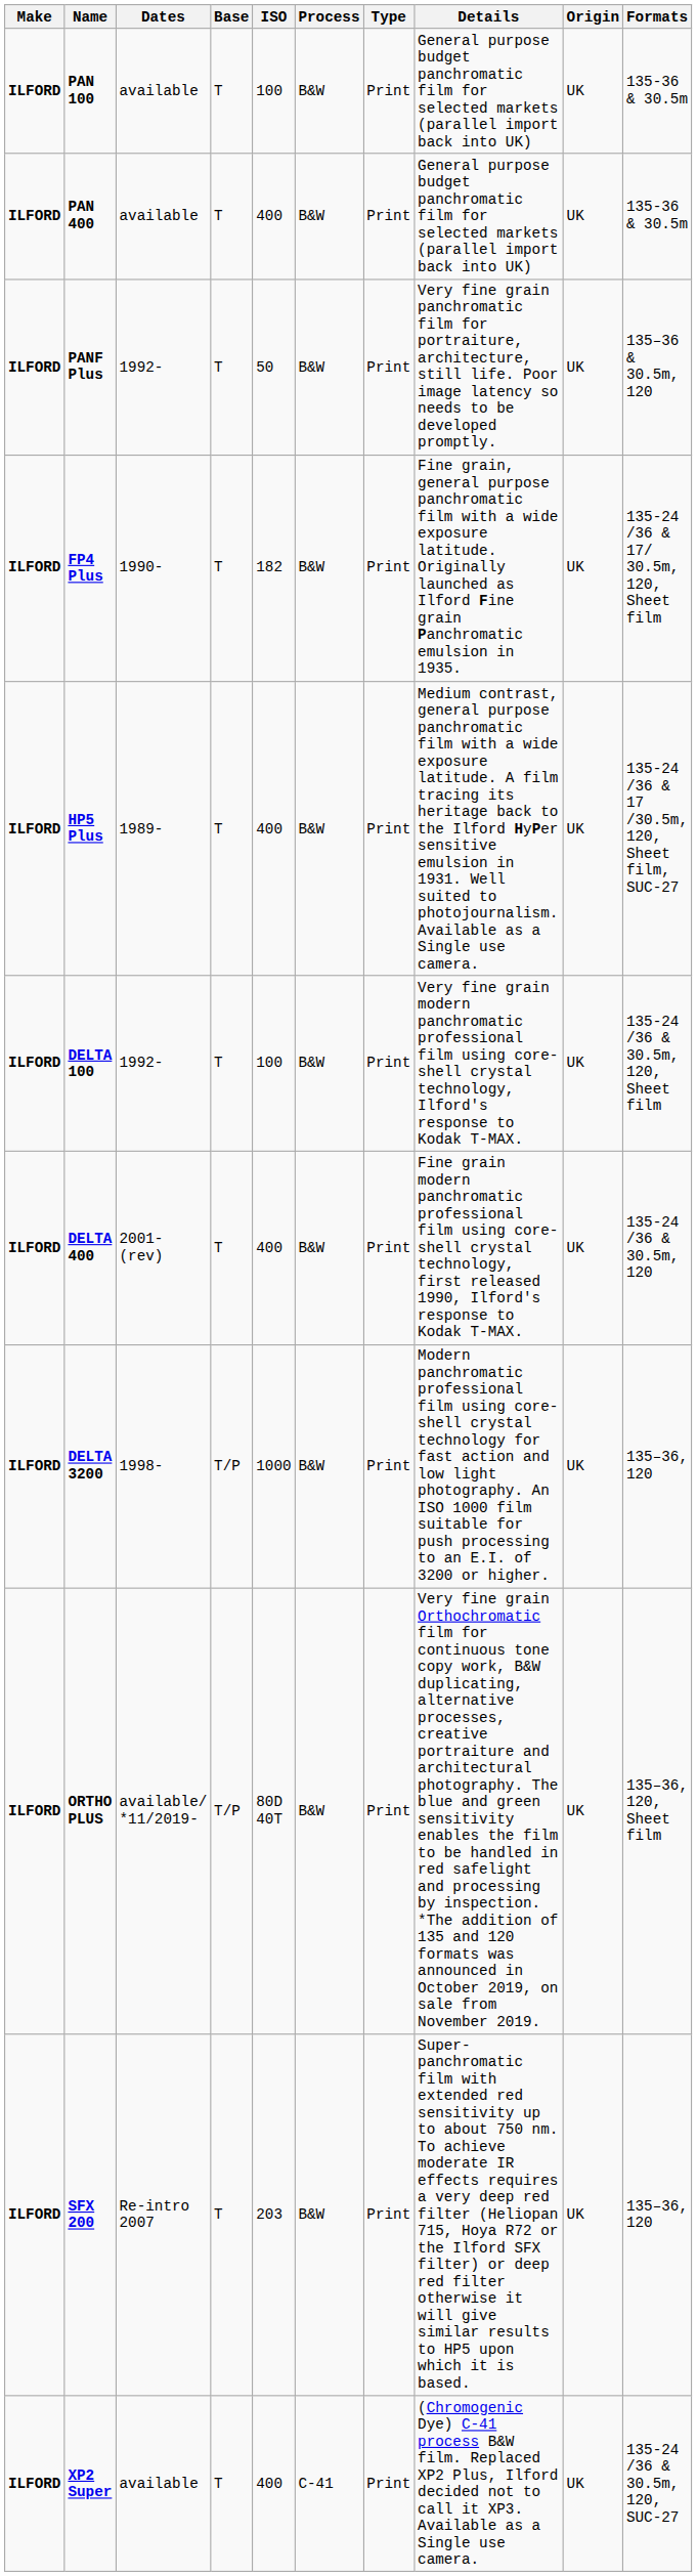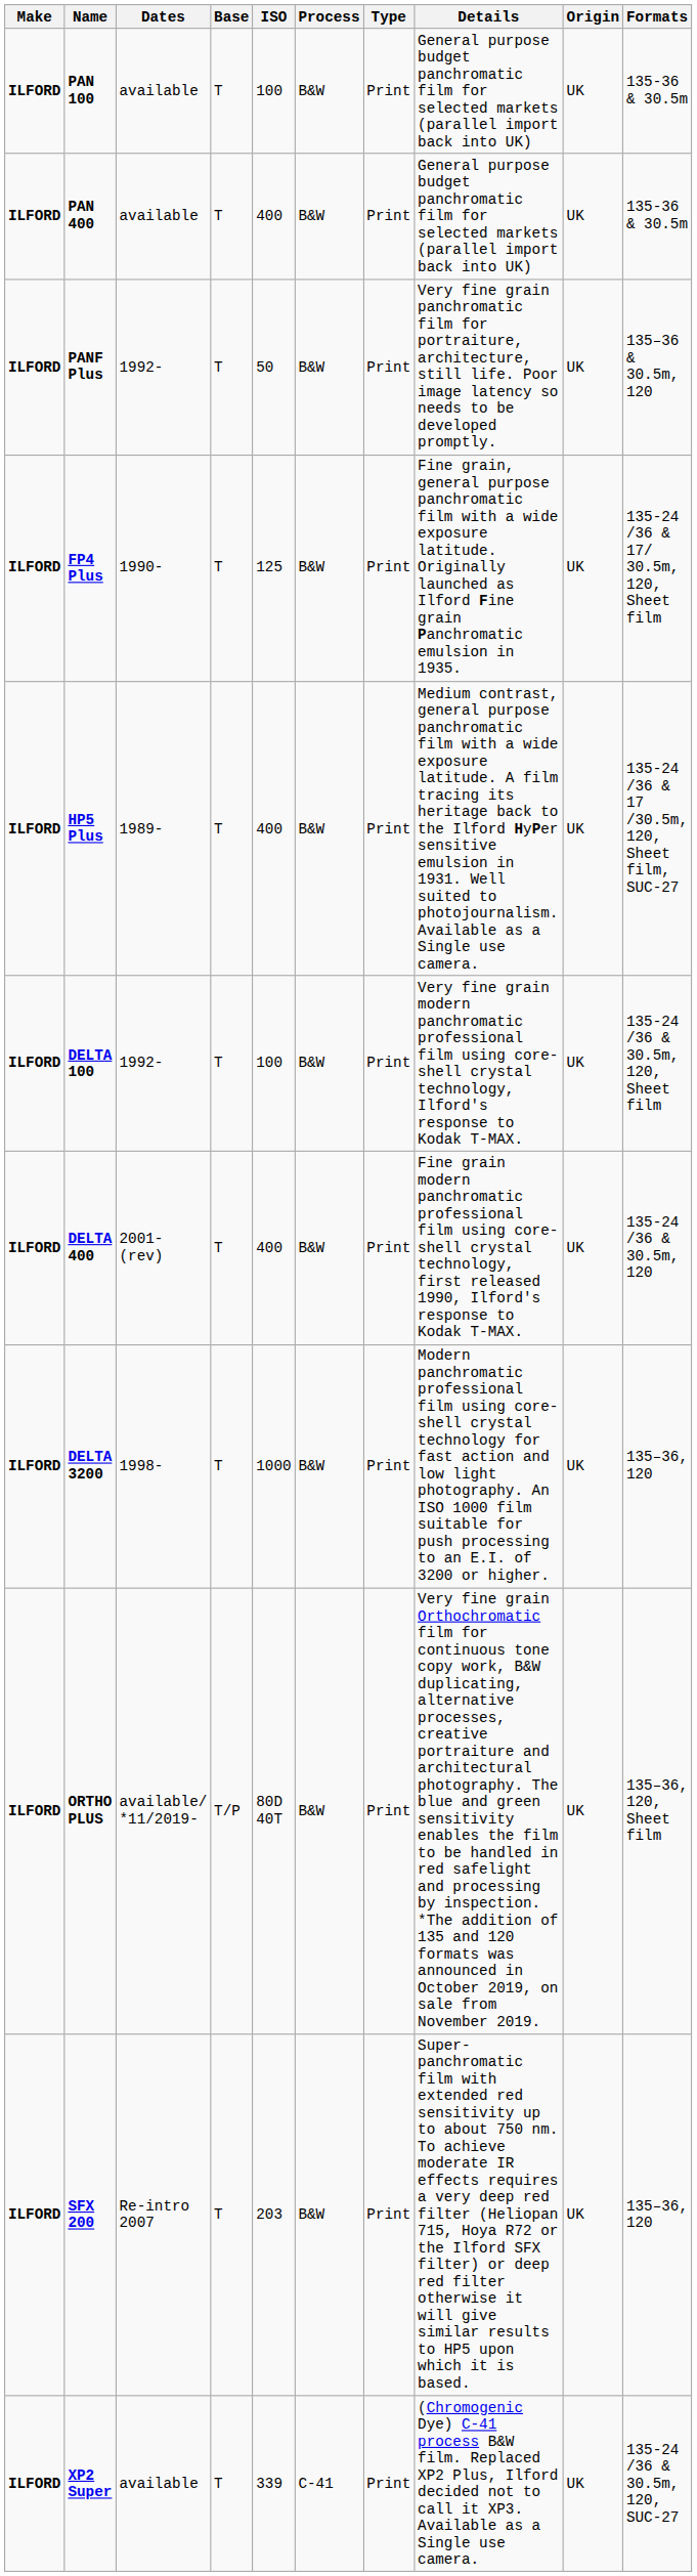 <table class="wikitable">
 <tr>
 <th scope="col" style="width: 100px;">Make</th>
 <th scope="col" style="width: 120px;">Name</th>
 <th scope="col" style="width: 80px;">Dates</th>
 <th scope="col" style="width: 30px;">Base</th>
 <th scope="col" style="width: 45px;">ISO</th>
 <th scope="col" style="width: 40px;">Process</th>
 <th scope="col" style="width: 40px;">Type</th>
 <th scope="col" style="width: 500px;">Details</th>
 <th scope="col" style="width: 60px;">Origin</th>
 <th scope="col" style="width: 80px;">Formats</th>
 </tr>
 <tr>
 <td><strong>ILFORD</strong></td>
 <td><strong>PAN 100</strong></td>
 <td>available</td>
 <td>T</td>
 <td>100</td>
 <td>B&W</td>
 <td>Print</td>
 <td>General purpose budget panchromatic film for selected markets (parallel import back into UK)</td>
 <td>UK</td>
 <td>135-36 & 30.5m</td>
 </tr>
 <tr>
 <td><strong>ILFORD</strong></td>
 <td><strong>PAN 400</strong></td>
 <td>available</td>
 <td>T</td>
 <td>400</td>
 <td>B&W</td>
 <td>Print</td>
 <td>General purpose budget panchromatic film for selected markets (parallel import back into UK)</td>
 <td>UK</td>
 <td>135-36 & 30.5m</td>
 </tr>
 <tr>
 <td><strong>ILFORD</strong></td>
 <td><strong>PANF Plus</strong></td>
 <td>1992-</td>
 <td>T</td>
 <td>50</td>
 <td>B&W</td>
 <td>Print</td>
 <td>Very fine grain panchromatic film for portraiture, architecture, still life. Poor image latency so needs to be developed promptly.</td>
 <td>UK</td>
 <td>135–36 & 30.5m, 120</td>
 </tr>
 <tr>
 <td><strong>ILFORD</strong></td>
 <td><strong><a href='#'>FP4 Plus</a></strong></td>
 <td>1990-</td>
 <td>T</td>
-<td>182</td>
+<td>125</td>
 <td>B&W</td>
 <td>Print</td>
 <td>Fine grain, general purpose panchromatic film with a wide exposure latitude. Originally launched as Ilford <strong>F</strong>ine grain <strong>P</strong>anchromatic emulsion in 1935.</td>
 <td>UK</td>
 <td>135-24 /36 & 17/ 30.5m, 120, Sheet film</td>
 </tr>
 <tr>
 <td><strong>ILFORD</strong></td>
 <td><strong><a href='#'>HP5 Plus</a></strong></td>
 <td>1989-</td>
 <td>T</td>
 <td>400</td>
 <td>B&W</td>
 <td>Print</td>
 <td>Medium contrast, general purpose panchromatic film with a wide exposure latitude. A film tracing its heritage back to the Ilford <strong>H</strong>y<strong>P</strong>er sensitive emulsion in 1931. Well suited to photojournalism. Available as a Single use camera.</td>
 <td>UK</td>
 <td>135-24 /36 & 17 /30.5m, 120, Sheet film, SUC-27</td>
 </tr>
 <tr>
 <td><strong>ILFORD</strong></td>
 <td><strong><a href='#'>DELTA</a> 100</strong></td>
 <td>1992-</td>
 <td>T</td>
 <td>100</td>
 <td>B&W</td>
 <td>Print</td>
 <td>Very fine grain modern panchromatic professional film using core-shell crystal technology, Ilford's response to Kodak T-MAX.</td>
 <td>UK</td>
 <td>135-24 /36 & 30.5m, 120, Sheet film</td>
 </tr>
 <tr>
 <td><strong>ILFORD</strong></td>
 <td><strong><a href='#'>DELTA</a> 400</strong></td>
 <td>2001- (rev)</td>
 <td>T</td>
 <td>400</td>
 <td>B&W</td>
 <td>Print</td>
 <td>Fine grain modern panchromatic professional film using core-shell crystal technology, first released 1990, Ilford's response to Kodak T-MAX.</td>
 <td>UK</td>
 <td>135-24 /36 & 30.5m, 120</td>
 </tr>
 <tr>
 <td><strong>ILFORD</strong></td>
 <td><strong><a href='#'>DELTA</a> 3200</strong></td>
 <td>1998-</td>
-<td>T/P</td>
+<td>T</td>
 <td>1000</td>
 <td>B&W</td>
 <td>Print</td>
 <td>Modern panchromatic professional film using core-shell crystal technology for fast action and low light photography. An ISO 1000 film suitable for push processing to an E.I. of 3200 or higher.</td>
 <td>UK</td>
 <td>135–36, 120</td>
 </tr>
 <tr>
 <td><strong>ILFORD</strong></td>
 <td><strong>ORTHO PLUS</strong></td>
 <td>available/ *11/2019-</td>
 <td>T/P</td>
 <td>80D 40T</td>
 <td>B&W</td>
 <td>Print</td>
 <td>Very fine grain <a href='#'>Orthochromatic</a> film for continuous tone copy work, B&W duplicating, alternative processes, creative portraiture and architectural photography. The blue and green sensitivity enables the film to be handled in red safelight and processing by inspection. *The addition of 135 and 120 formats was announced in October 2019, on sale from November 2019.</td>
 <td>UK</td>
 <td>135–36, 120, Sheet film</td>
 </tr>
 <tr>
 <td><strong>ILFORD</strong></td>
 <td><strong><a href='#'>SFX 200</a></strong></td>
 <td>Re-intro 2007</td>
 <td>T</td>
 <td>203</td>
 <td>B&W</td>
 <td>Print</td>
 <td>Super-panchromatic film with extended red sensitivity up to about 750 nm. To achieve moderate IR effects requires a very deep red filter (Heliopan 715, Hoya R72 or the Ilford SFX filter) or deep red filter otherwise it will give similar results to HP5 upon which it is based.</td>
 <td>UK</td>
 <td>135–36, 120</td>
 </tr>
 <tr>
 <td><strong>ILFORD</strong></td>
 <td><strong><a href='#'>XP2 Super</a></strong></td>
 <td>available</td>
 <td>T</td>
-<td>400</td>
+<td>339</td>
 <td>C-41</td>
 <td>Print</td>
 <td>(<a href='#'>Chromogenic</a> Dye) <a href='#'>C-41 process</a> B&W film. Replaced XP2 Plus, Ilford decided not to call it XP3. Available as a Single use camera.</td>
 <td>UK</td>
 <td>135-24 /36 & 30.5m, 120, SUC-27</td>
 </tr>
 </table>
